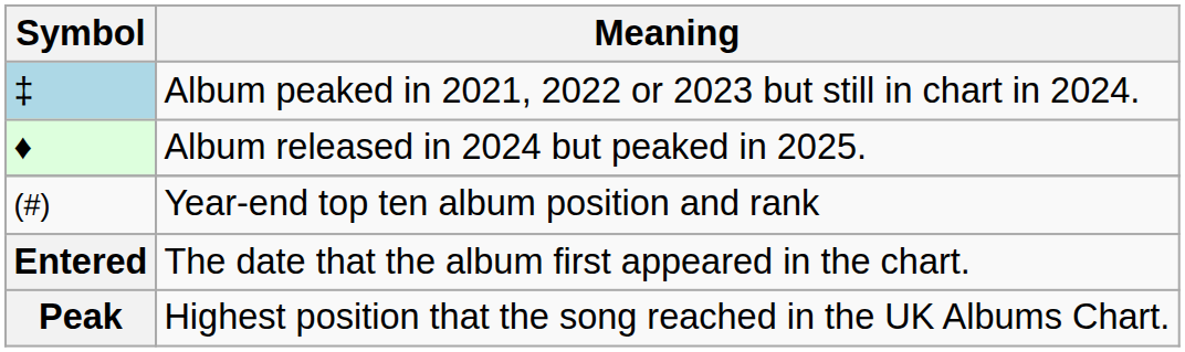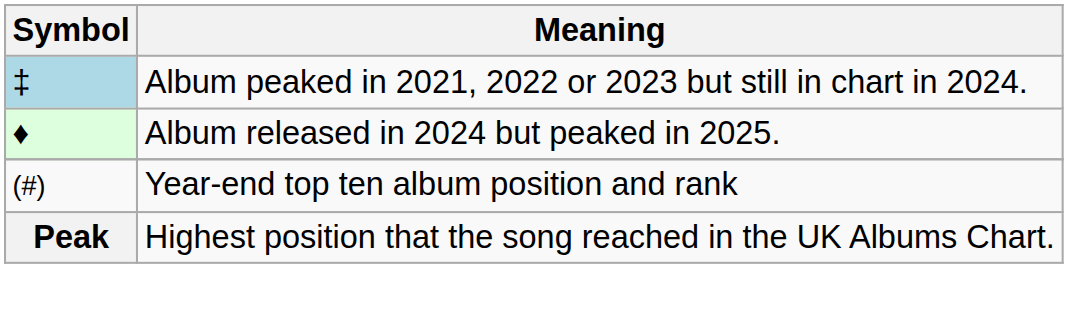 <table Class="wikitable">
 <tr>
 <th>Symbol</th>
 <th>Meaning</th>
 </tr>
 <tr>
 <td bgcolor=lightblue>‡</td>
 <td>Album peaked in 2021, 2022 or 2023 but still in chart in 2024.</td>
 </tr>
 <tr>
 <td bgcolor="#ddffdd">♦</td>
 <td>Album released in 2024 but peaked in 2025.</td>
 </tr>
 <tr>
 </tr>
 <tr>
 <td><small>(#)</small></td>
 <td>Year-end top ten album position and rank</td>
 </tr>
 <tr>
-<th>Entered</th>
-<td>The date that the album first appeared in the chart.</td>
-</tr>
-<tr>
 <th>Peak</th>
 <td>Highest position that the song reached in the UK Albums Chart.</td>
 </tr>
 </table>
